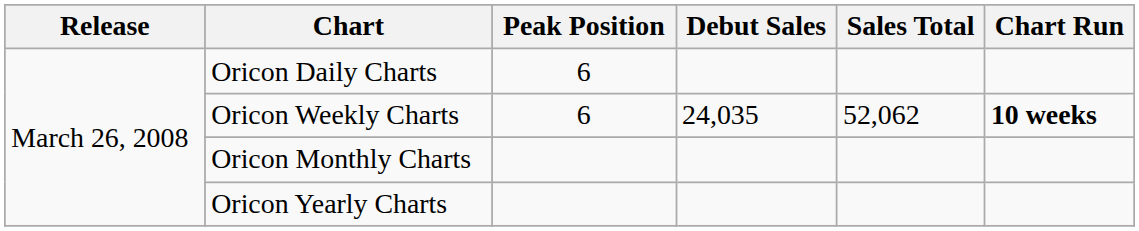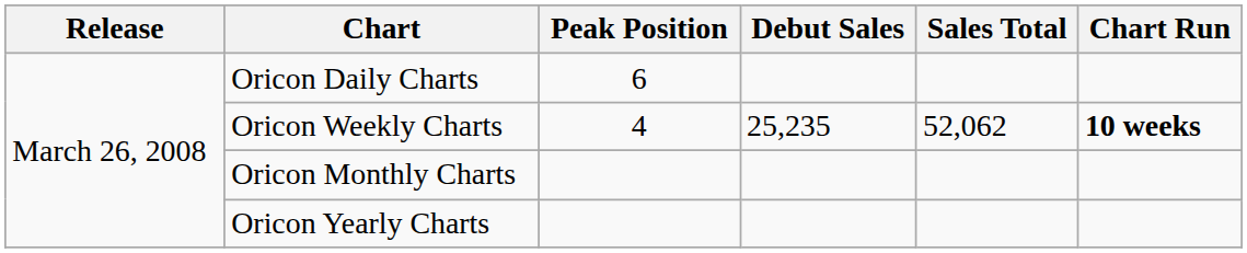 <table class="wikitable" width="650px">
 <tr>
 <th>Release</th>
 <th>Chart</th>
 <th>Peak Position</th>
 <th>Debut Sales</th>
 <th>Sales Total</th>
 <th>Chart Run</th>
 </tr>
 <tr>
 <td rowspan="4">March 26, 2008</td>
 <td>Oricon Daily Charts</td>
 <td align="center">6</td>
 <td></td>
 <td></td>
 <td></td>
 </tr>
 <tr>
 <td>Oricon Weekly Charts</td>
-<td align="center">6</td>
-<td>24,035</td>
+<td align="center">4</td>
+<td>25,235</td>
 <td>52,062</td>
 <td><strong>10 weeks</strong></td>
 </tr>
 <tr>
 <td>Oricon Monthly Charts</td>
 <td align="center"></td>
 <td></td>
 <td></td>
 <td></td>
 </tr>
 <tr>
 <td align="left">Oricon Yearly Charts</td>
 <td align="center"></td>
 <td></td>
 <td></td>
 <td></td>
 </tr>
 </table>
